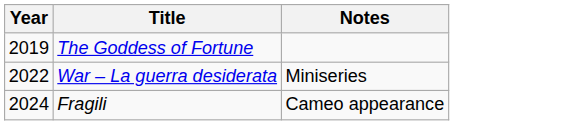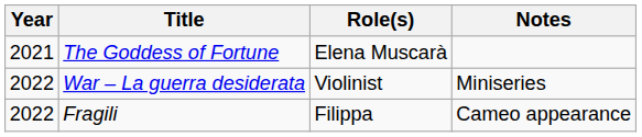 <table class="wikitable plainrowheaders sortable">
 <tr>
 <th scope="col">Year</th>
 <th scope="col">Title</th>
+<th scope="col">Role(s)</th>
 <th scope="col" class="unsortable">Notes</th>
 </tr>
 <tr>
-<td>2019</td>
+<td>2021</td>
 <td><em><a href='#'>The Goddess of Fortune</a></em></td>
+<td>Elena Muscarà</td>
 <td></td>
 </tr>
 <tr>
 <td>2022</td>
 <td><em><a href='#'>War – La guerra desiderata</a></em></td>
+<td>Violinist</td>
 <td>Miniseries</td>
 </tr>
 <tr>
-<td>2024</td>
+<td>2022</td>
 <td><em>Fragili</em></td>
+<td>Filippa</td>
 <td>Cameo appearance</td>
 </tr>
 </table>
